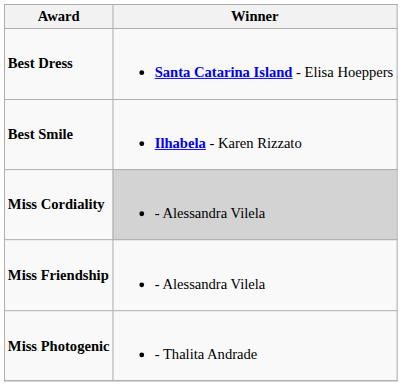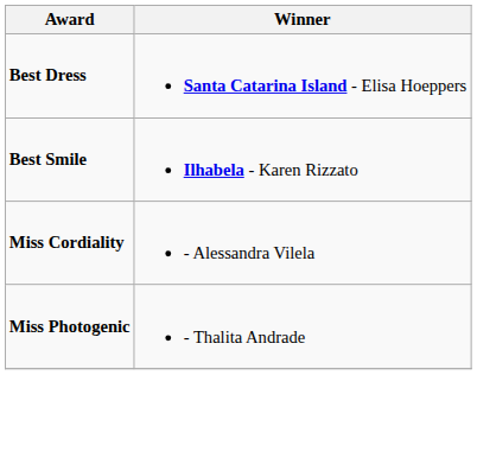 <table class="wikitable sortable" style="font-size:95%;">
 <tr>
 <th>Award</th>
 <th>Winner</th>
 </tr>
 <tr>
 <td><strong>Best Dress</strong></td>
 <td><br><ul><li><strong> <a href='#'>Santa Catarina Island</a></strong> - Elisa Hoeppers</li></ul></td>
 </tr>
 <tr>
 <td><strong>Best Smile</strong></td>
 <td><br><ul><li><strong> <a href='#'>Ilhabela</a></strong> - Karen Rizzato</li></ul></td>
 </tr>
 <tr>
 <td><strong>Miss Cordiality</strong></td>
-<td style="background: lightgrey;"><br><ul><li><strong></strong> - Alessandra Vilela</li></ul></td>
-</tr>
-<tr>
-<td><strong>Miss Friendship</strong></td>
 <td><br><ul><li><strong></strong> - Alessandra Vilela</li></ul></td>
 </tr>
 <tr>
 <td><strong>Miss Photogenic</strong></td>
 <td><br><ul><li><strong></strong> - Thalita Andrade</li></ul></td>
 </tr>
 <tr>
 </tr>
 </table>
